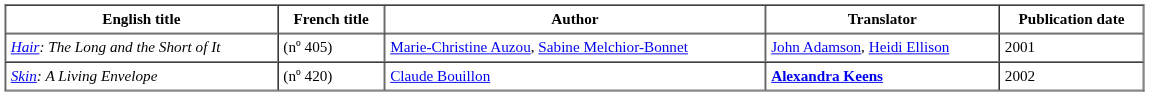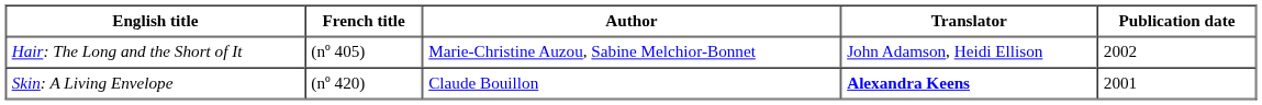 <table border="1" cellspacing="0" cellpadding="5" align="center" width="95%">
 <tr>
 <th>English title</th>
 <th>French title</th>
 <th>Author</th>
 <th>Translator</th>
 <th>Publication date</th>
 </tr>
 <tr ---->
 <td><em><a href='#'>Hair</a>: The Long and the Short of It</em></td>
 <td> (nº 405)</td>
 <td><a href='#'>Marie-Christine Auzou</a>, <a href='#'>Sabine Melchior-Bonnet</a></td>
 <td><a href='#'>John Adamson</a>, <a href='#'>Heidi Ellison</a></td>
-<td>2001</td>
+<td>2002</td>
 </tr>
 <tr ---->
 <td><em><a href='#'>Skin</a>: A Living Envelope</em></td>
 <td> (nº 420)</td>
 <td><a href='#'>Claude Bouillon</a></td>
 <td><strong><a href='#'>Alexandra Keens</a></strong></td>
-<td>2002</td>
+<td>2001</td>
 </tr>
 </table>
